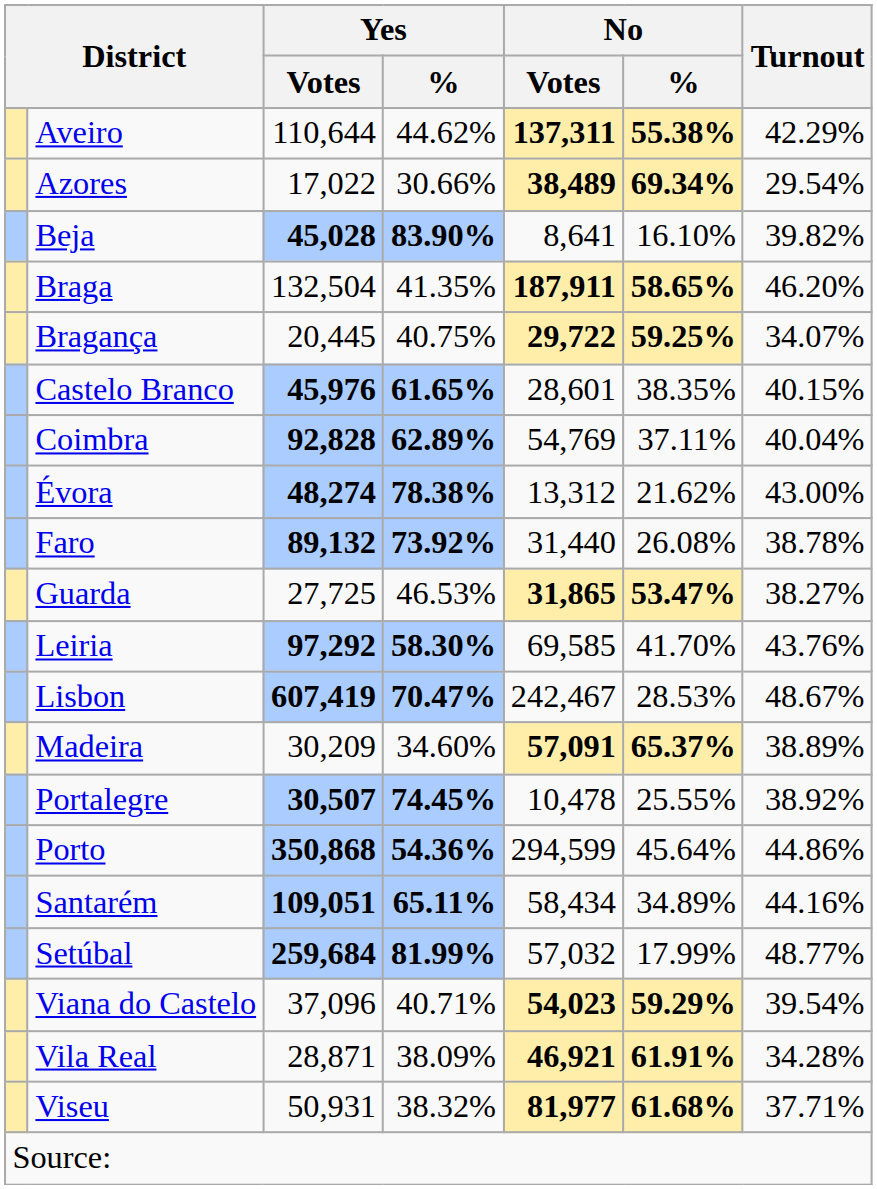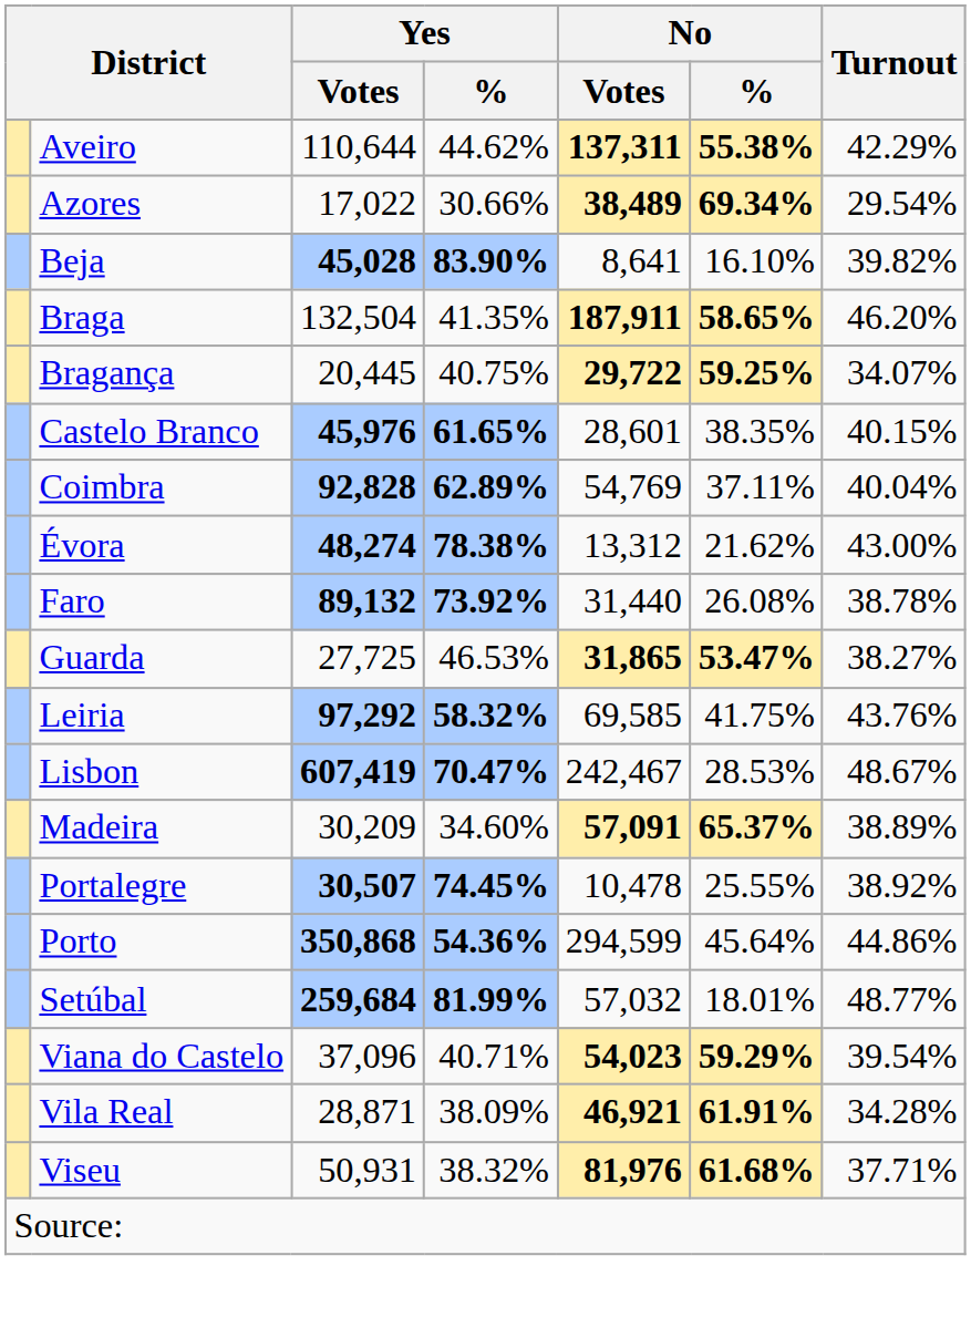 <table class="wikitable sortable" style="text-align:right;">
 <tr>
 <th colspan="2" rowspan="2">District</th>
 <th colspan="2">Yes</th>
 <th colspan="2">No</th>
 <th rowspan="2">Turnout</th>
 </tr>
 <tr>
 <th>Votes</th>
 <th>%</th>
 <th>Votes</th>
 <th>%</th>
 </tr>
 <tr>
 <td style="background:#fea;"> </td>
 <td style="text-align:left;"><a href='#'>Aveiro</a></td>
 <td>110,644</td>
 <td>44.62%</td>
 <td style="background:#fea; color:#000;"><strong>137,311</strong></td>
 <td style="background:#fea; color:#000;"><strong>55.38%</strong></td>
 <td>42.29%</td>
 </tr>
 <tr>
 <td style="background:#fea;"> </td>
 <td style="text-align:left;"><a href='#'>Azores</a></td>
 <td>17,022</td>
 <td>30.66%</td>
 <td style="background:#fea; color:#000;"><strong>38,489</strong></td>
 <td style="background:#fea; color:#000;"><strong>69.34%</strong></td>
 <td>29.54%</td>
 </tr>
 <tr>
 <td style="background:#acf;"> </td>
 <td style="text-align:left;"><a href='#'>Beja</a></td>
 <td style="background:#acf; color:#000;"><strong>45,028</strong></td>
 <td style="background:#acf; color:#000;"><strong>83.90%</strong></td>
 <td>8,641</td>
 <td>16.10%</td>
 <td>39.82%</td>
 </tr>
 <tr>
 <td style="background:#fea;"> </td>
 <td style="text-align:left;"><a href='#'>Braga</a></td>
 <td>132,504</td>
 <td>41.35%</td>
 <td style="background:#fea; color:#000;"><strong>187,911</strong></td>
 <td style="background:#fea; color:#000;"><strong>58.65%</strong></td>
 <td>46.20%</td>
 </tr>
 <tr>
 <td style="background:#fea;"> </td>
 <td style="text-align:left;"><a href='#'>Bragança</a></td>
 <td>20,445</td>
 <td>40.75%</td>
 <td style="background:#fea; color:#000;"><strong>29,722</strong></td>
 <td style="background:#fea; color:#000;"><strong>59.25%</strong></td>
 <td>34.07%</td>
 </tr>
 <tr>
 <td style="background:#acf;"> </td>
 <td style="text-align:left;"><a href='#'>Castelo Branco</a></td>
 <td style="background:#acf; color:#000;"><strong>45,976</strong></td>
 <td style="background:#acf; color:#000;"><strong>61.65%</strong></td>
 <td>28,601</td>
 <td>38.35%</td>
 <td>40.15%</td>
 </tr>
 <tr>
 <td style="background:#acf;"> </td>
 <td style="text-align:left;"><a href='#'>Coimbra</a></td>
 <td style="background:#acf; color:#000;"><strong>92,828</strong></td>
 <td style="background:#acf; color:#000;"><strong>62.89%</strong></td>
 <td>54,769</td>
 <td>37.11%</td>
 <td>40.04%</td>
 </tr>
 <tr>
 <td style="background:#acf;"> </td>
 <td style="text-align:left;"><a href='#'>Évora</a></td>
 <td style="background:#acf; color:#000;"><strong>48,274</strong></td>
 <td style="background:#acf; color:#000;"><strong>78.38%</strong></td>
 <td>13,312</td>
 <td>21.62%</td>
 <td>43.00%</td>
 </tr>
 <tr>
 <td style="background:#acf;"> </td>
 <td style="text-align:left;"><a href='#'>Faro</a></td>
 <td style="background:#acf; color:#000;"><strong>89,132</strong></td>
 <td style="background:#acf; color:#000;"><strong>73.92%</strong></td>
 <td>31,440</td>
 <td>26.08%</td>
 <td>38.78%</td>
 </tr>
 <tr>
 <td style="background:#fea;"> </td>
 <td style="text-align:left;"><a href='#'>Guarda</a></td>
 <td>27,725</td>
 <td>46.53%</td>
 <td style="background:#fea; color:#000;"><strong>31,865</strong></td>
 <td style="background:#fea; color:#000;"><strong>53.47%</strong></td>
 <td>38.27%</td>
 </tr>
 <tr>
 <td style="background:#acf;"> </td>
 <td style="text-align:left;"><a href='#'>Leiria</a></td>
 <td style="background:#acf; color:#000;"><strong>97,292</strong></td>
-<td style="background:#acf; color:#000;"><strong>58.30%</strong></td>
+<td style="background:#acf; color:#000;"><strong>58.32%</strong></td>
 <td>69,585</td>
-<td>41.70%</td>
+<td>41.75%</td>
 <td>43.76%</td>
 </tr>
 <tr>
 <td style="background:#acf;"> </td>
 <td style="text-align:left;"><a href='#'>Lisbon</a></td>
 <td style="background:#acf; color:#000;"><strong>607,419</strong></td>
 <td style="background:#acf; color:#000;"><strong>70.47%</strong></td>
 <td>242,467</td>
 <td>28.53%</td>
 <td>48.67%</td>
 </tr>
 <tr>
 <td style="background:#fea;"> </td>
 <td style="text-align:left;"><a href='#'>Madeira</a></td>
 <td>30,209</td>
 <td>34.60%</td>
 <td style="background:#fea; color:#000;"><strong>57,091</strong></td>
 <td style="background:#fea; color:#000;"><strong>65.37%</strong></td>
 <td>38.89%</td>
 </tr>
 <tr>
 <td style="background:#acf;"> </td>
 <td style="text-align:left;"><a href='#'>Portalegre</a></td>
 <td style="background:#acf; color:#000;"><strong>30,507</strong></td>
 <td style="background:#acf; color:#000;"><strong>74.45%</strong></td>
 <td>10,478</td>
 <td>25.55%</td>
 <td>38.92%</td>
 </tr>
 <tr>
 <td style="background:#acf;"> </td>
 <td style="text-align:left;"><a href='#'>Porto</a></td>
 <td style="background:#acf; color:#000;"><strong>350,868</strong></td>
 <td style="background:#acf; color:#000;"><strong>54.36%</strong></td>
 <td>294,599</td>
 <td>45.64%</td>
 <td>44.86%</td>
 </tr>
 <tr>
 <td style="background:#acf;"> </td>
-<td style="text-align:left;"><a href='#'>Santarém</a></td>
-<td style="background:#acf; color:#000;"><strong>109,051</strong></td>
-<td style="background:#acf; color:#000;"><strong>65.11%</strong></td>
-<td>58,434</td>
-<td>34.89%</td>
-<td>44.16%</td>
-</tr>
-<tr>
-<td style="background:#acf;"> </td>
 <td style="text-align:left;"><a href='#'>Setúbal</a></td>
 <td style="background:#acf; color:#000;"><strong>259,684</strong></td>
 <td style="background:#acf; color:#000;"><strong>81.99%</strong></td>
 <td>57,032</td>
-<td>17.99%</td>
+<td>18.01%</td>
 <td>48.77%</td>
 </tr>
 <tr>
 <td style="background:#fea;"> </td>
 <td style="text-align:left;"><a href='#'>Viana do Castelo</a></td>
 <td>37,096</td>
 <td>40.71%</td>
 <td style="background:#fea; color:#000;"><strong>54,023</strong></td>
 <td style="background:#fea; color:#000;"><strong>59.29%</strong></td>
 <td>39.54%</td>
 </tr>
 <tr>
 <td style="background:#fea;"> </td>
 <td style="text-align:left;"><a href='#'>Vila Real</a></td>
 <td>28,871</td>
 <td>38.09%</td>
 <td style="background:#fea; color:#000;"><strong>46,921</strong></td>
 <td style="background:#fea; color:#000;"><strong>61.91%</strong></td>
 <td>34.28%</td>
 </tr>
 <tr>
 <td style="background:#fea;"> </td>
 <td style="text-align:left;"><a href='#'>Viseu</a></td>
 <td>50,931</td>
 <td>38.32%</td>
-<td style="background:#fea; color:#000;"><strong>81,977</strong></td>
+<td style="background:#fea; color:#000;"><strong>81,976</strong></td>
 <td style="background:#fea; color:#000;"><strong>61.68%</strong></td>
 <td>37.71%</td>
 </tr>
 <tr class="sortbottom">
 <td colspan="7" style="text-align:left;">Source: </td>
 </tr>
 </table>
